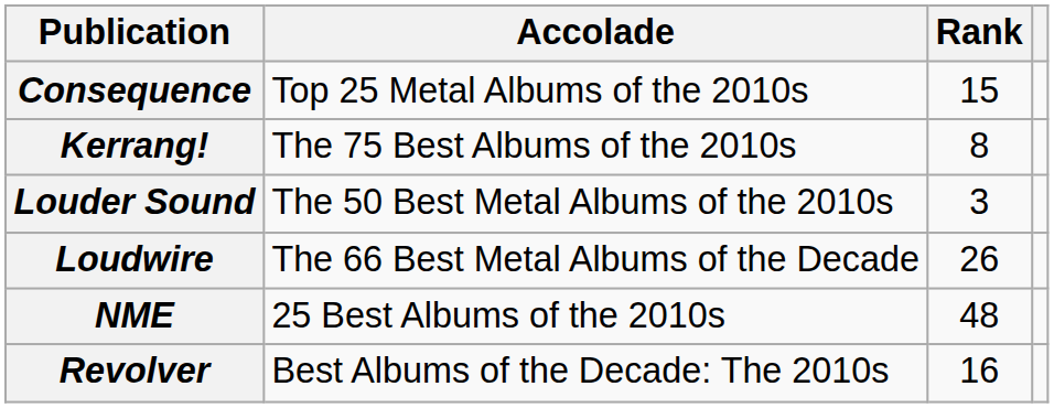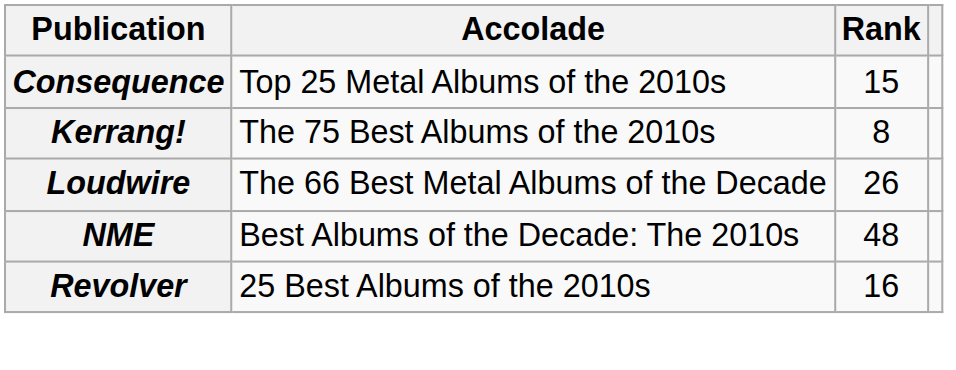 <table class="wikitable sortable plainrowheaders">
 <tr>
 <th scope="col">Publication</th>
 <th scope="col">Accolade</th>
 <th scope="col">Rank</th>
 <th scope="col"></th>
 </tr>
 <tr>
 <th scope="row"><em>Consequence</em></th>
 <td>Top 25 Metal Albums of the 2010s</td>
 <td style="text-align: center;">15</td>
 <td style="text-align: center;"></td>
 </tr>
 <tr>
 <th scope="row"><em>Kerrang!</em></th>
 <td>The 75 Best Albums of the 2010s</td>
 <td style="text-align: center;">8</td>
 <td style="text-align: center;"></td>
 </tr>
 <tr>
-<th scope="row"><em>Louder Sound</em></th>
-<td>The 50 Best Metal Albums of the 2010s</td>
-<td style="text-align: center;">3</td>
-<td style="text-align: center;"></td>
-</tr>
-<tr>
 <th scope="row"><em>Loudwire</em></th>
 <td>The 66 Best Metal Albums of the Decade</td>
 <td style="text-align: center;">26</td>
 <td style="text-align: center;"></td>
 </tr>
 <tr>
 <th scope="row"><em>NME</em></th>
-<td>25 Best Albums of the 2010s</td>
+<td>Best Albums of the Decade: The 2010s</td>
 <td style="text-align: center;">48</td>
 <td style="text-align: center;"></td>
 </tr>
 <tr>
 <th scope="row"><em>Revolver</em></th>
-<td>Best Albums of the Decade: The 2010s</td>
+<td>25 Best Albums of the 2010s</td>
 <td style="text-align: center;">16</td>
 <td style="text-align: center;"></td>
 </tr>
 </table>
